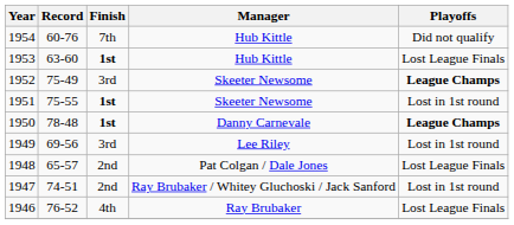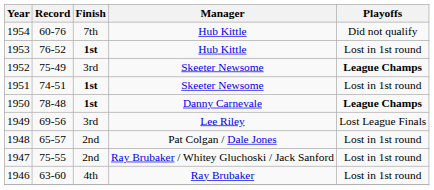 <table class="wikitable">
 <tr style="background: #F2F2F2;">
 <th>Year</th>
 <th>Record</th>
 <th>Finish</th>
 <th>Manager</th>
 <th>Playoffs</th>
 </tr>
 <tr align=center>
 <td>1954</td>
 <td>60-76</td>
 <td>7th</td>
 <td><a href='#'>Hub Kittle</a></td>
 <td>Did not qualify</td>
 </tr>
 <tr align=center>
 <td>1953</td>
-<td>63-60</td>
+<td>76-52</td>
 <td><strong>1st</strong></td>
 <td><a href='#'>Hub Kittle</a></td>
-<td>Lost League Finals</td>
+<td>Lost in 1st round</td>
 </tr>
 <tr align=center>
 <td>1952</td>
 <td>75-49</td>
 <td>3rd</td>
 <td><a href='#'>Skeeter Newsome</a></td>
 <td><strong>League Champs</strong></td>
 </tr>
 <tr align=center>
 <td>1951</td>
-<td>75-55</td>
+<td>74-51</td>
 <td><strong>1st</strong></td>
 <td><a href='#'>Skeeter Newsome</a></td>
 <td>Lost in 1st round</td>
 </tr>
 <tr align=center>
 <td>1950</td>
 <td>78-48</td>
 <td><strong>1st</strong></td>
 <td><a href='#'>Danny Carnevale</a></td>
 <td><strong>League Champs</strong></td>
 </tr>
 <tr align=center>
 <td>1949</td>
 <td>69-56</td>
 <td>3rd</td>
 <td><a href='#'>Lee Riley</a></td>
-<td>Lost in 1st round</td>
+<td>Lost League Finals</td>
 </tr>
 <tr align=center>
 <td>1948</td>
 <td>65-57</td>
 <td>2nd</td>
 <td>Pat Colgan / <a href='#'>Dale Jones</a></td>
-<td>Lost League Finals</td>
+<td>Lost in 1st round</td>
 </tr>
 <tr align=center>
 <td>1947</td>
-<td>74-51</td>
+<td>75-55</td>
 <td>2nd</td>
 <td><a href='#'>Ray Brubaker</a> / Whitey Gluchoski / Jack Sanford</td>
 <td>Lost in 1st round</td>
 </tr>
 <tr align=center>
 <td>1946</td>
-<td>76-52</td>
+<td>63-60</td>
 <td>4th</td>
 <td><a href='#'>Ray Brubaker</a></td>
-<td>Lost League Finals</td>
+<td>Lost in 1st round</td>
 </tr>
 <tr align=center>
 </tr>
 </table>
